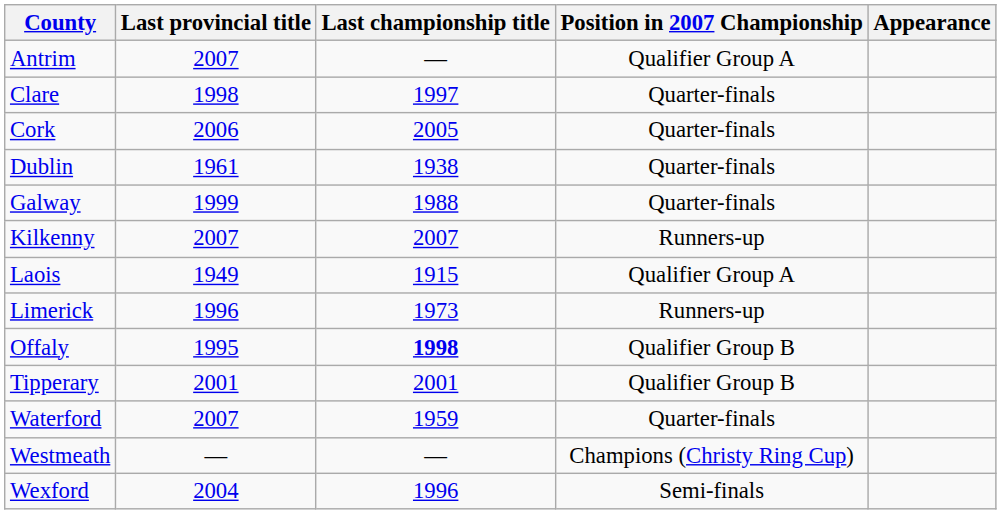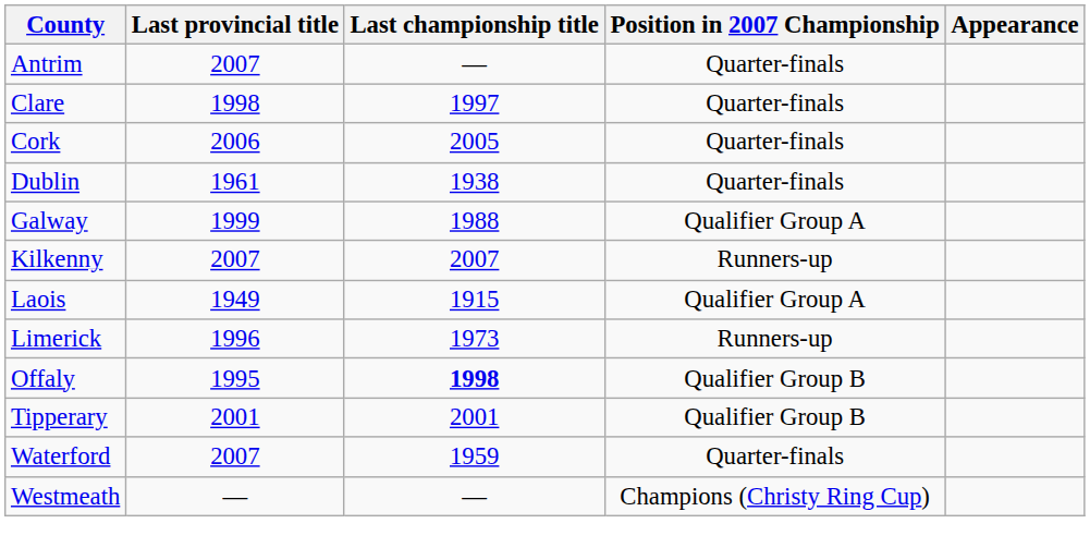 <table class="wikitable sortable" style="text-align:center">
 <tr>
 <th><a href='#'>County</a></th>
 <th>Last provincial title</th>
 <th>Last championship title</th>
 <th>Position in <a href='#'>2007</a> Championship</th>
 <th>Appearance</th>
 </tr>
 <tr>
 <td style="text-align:left"> <a href='#'>Antrim</a></td>
 <td><a href='#'>2007</a></td>
 <td>—</td>
-<td>Qualifier Group A</td>
+<td>Quarter-finals</td>
 <td></td>
 </tr>
 <tr>
 <td style="text-align:left"> <a href='#'>Clare</a></td>
 <td><a href='#'>1998</a></td>
 <td><a href='#'>1997</a></td>
 <td>Quarter-finals</td>
 <td></td>
 </tr>
 <tr>
 <td style="text-align:left"> <a href='#'>Cork</a></td>
 <td><a href='#'>2006</a></td>
 <td><a href='#'>2005</a></td>
 <td>Quarter-finals</td>
 <td></td>
 </tr>
 <tr>
 <td style="text-align:left"> <a href='#'>Dublin</a></td>
 <td><a href='#'>1961</a></td>
 <td><a href='#'>1938</a></td>
 <td>Quarter-finals</td>
 <td></td>
 </tr>
 <tr>
 <td style="text-align:left"> <a href='#'>Galway</a></td>
 <td><a href='#'>1999</a></td>
 <td><a href='#'>1988</a></td>
-<td>Quarter-finals</td>
+<td>Qualifier Group A</td>
 <td></td>
 </tr>
 <tr>
 <td style="text-align:left"> <a href='#'>Kilkenny</a></td>
 <td><a href='#'>2007</a></td>
 <td><a href='#'>2007</a></td>
 <td>Runners-up</td>
 <td></td>
 </tr>
 <tr>
 <td style="text-align:left"> <a href='#'>Laois</a></td>
 <td><a href='#'>1949</a></td>
 <td><a href='#'>1915</a></td>
 <td>Qualifier Group A</td>
 <td></td>
 </tr>
 <tr>
 <td style="text-align:left"> <a href='#'>Limerick</a></td>
 <td><a href='#'>1996</a></td>
 <td><a href='#'>1973</a></td>
 <td>Runners-up</td>
 <td></td>
 </tr>
 <tr>
 <td style="text-align:left"> <a href='#'>Offaly</a></td>
 <td><a href='#'>1995</a></td>
 <td><strong><a href='#'>1998</a></strong></td>
 <td>Qualifier Group B</td>
 <td></td>
 </tr>
 <tr>
 <td style="text-align:left"> <a href='#'>Tipperary</a></td>
 <td><a href='#'>2001</a></td>
 <td><a href='#'>2001</a></td>
 <td>Qualifier Group B</td>
 <td></td>
 </tr>
 <tr>
 <td style="text-align:left"> <a href='#'>Waterford</a></td>
 <td><a href='#'>2007</a></td>
 <td><a href='#'>1959</a></td>
 <td>Quarter-finals</td>
 <td></td>
 </tr>
 <tr>
 <td style="text-align:left"> <a href='#'>Westmeath</a></td>
 <td>—</td>
 <td>—</td>
 <td>Champions (<a href='#'>Christy Ring Cup</a>)</td>
 <td></td>
 </tr>
-<tr>
-<td style="text-align:left"> <a href='#'>Wexford</a></td>
-<td><a href='#'>2004</a></td>
-<td><a href='#'>1996</a></td>
-<td>Semi-finals</td>
-<td></td>
-</tr>
 </table>
